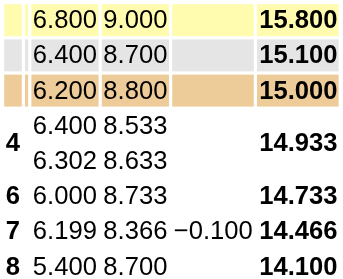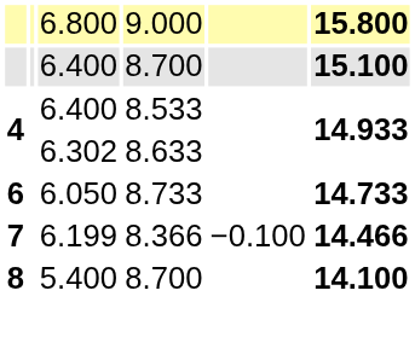 <table>
 <tr style="background:#fffcaf;">
 <th scope=row style="text-align:center"></th>
 <td style="text-align:left;"></td>
 <td>6.800</td>
 <td>9.000</td>
 <td></td>
 <td><strong>15.800</strong></td>
 </tr>
 <tr style="background:#e5e5e5;">
 <th scope=row style="text-align:center"></th>
 <td style="text-align:left;"></td>
 <td>6.400</td>
 <td>8.700</td>
 <td></td>
 <td><strong>15.100</strong></td>
-</tr>
-<tr style="background:#ec9;">
-<th scope=row style="text-align:center"></th>
-<td style="text-align:left;"></td>
-<td>6.200</td>
-<td>8.800</td>
-<td></td>
-<td><strong>15.000</strong></td>
 </tr>
 <tr>
 <th rowspan=2 scope=row style="text-align:center">4</th>
 <td style="text-align:left;"></td>
 <td>6.400</td>
 <td>8.533</td>
 <td></td>
 <td rowspan=2><strong>14.933</strong></td>
 </tr>
 <tr>
 <td style="text-align:left;"></td>
 <td>6.302</td>
 <td>8.633</td>
 <td></td>
 </tr>
 <tr>
 <th scope=row style="text-align:center">6</th>
 <td style="text-align:left;"></td>
-<td>6.000</td>
+<td>6.050</td>
 <td>8.733</td>
 <td></td>
 <td><strong>14.733</strong></td>
 </tr>
 <tr>
 <th scope=row style="text-align:center">7</th>
 <td style="text-align:left;"></td>
 <td>6.199</td>
 <td>8.366</td>
 <td>−0.100</td>
 <td><strong>14.466</strong></td>
 </tr>
 <tr>
 <th scope=row style="text-align:center">8</th>
 <td style="text-align:left;"></td>
 <td>5.400</td>
 <td>8.700</td>
 <td></td>
 <td><strong>14.100</strong></td>
 </tr>
 </table>
